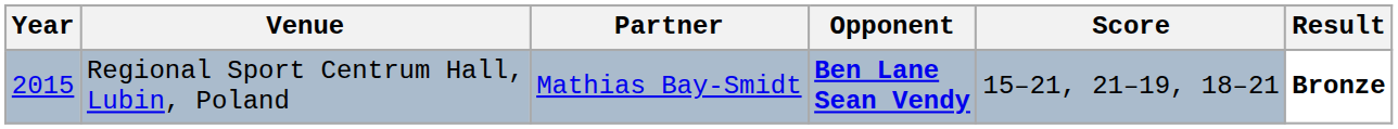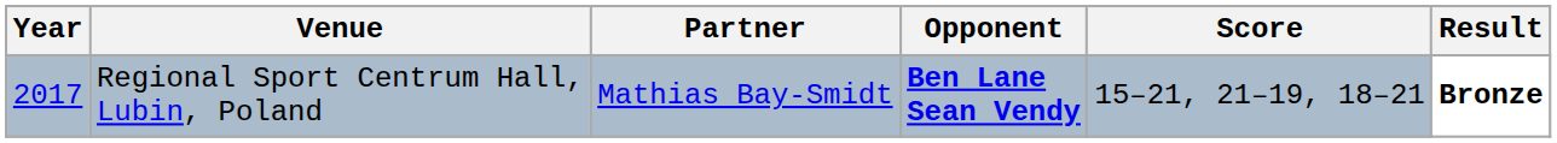 <table class="sortable wikitable" style="font-size: 90%;">
 <tr>
 <th>Year</th>
 <th>Venue</th>
 <th>Partner</th>
 <th>Opponent</th>
 <th>Score</th>
 <th>Result</th>
 </tr>
 <tr style="background:#AABBCC">
-<td align="center"><a href='#'>2015</a></td>
+<td align="center"><a href='#'>2017</a></td>
 <td align="left">Regional Sport Centrum Hall,<br><a href='#'>Lubin</a>, Poland</td>
 <td align="left"> <a href='#'>Mathias Bay-Smidt</a></td>
 <td align="left"><strong> <a href='#'>Ben Lane</a><br> <a href='#'>Sean Vendy</a></strong></td>
 <td align="left">15–21, 21–19, 18–21</td>
 <td style="text-align:left; background:white"> <strong>Bronze</strong></td>
 </tr>
 </table>
